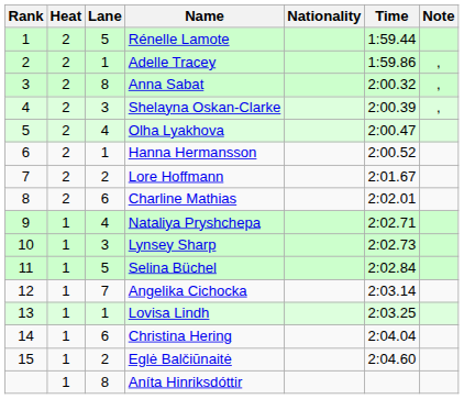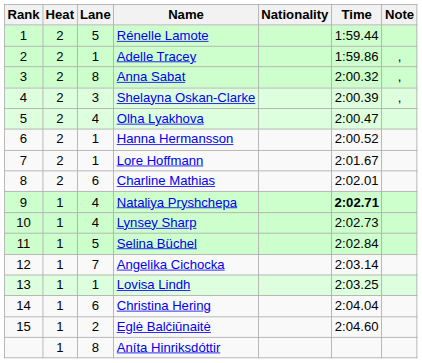 <table class="wikitable sortable" style="text-align:center">
 <tr>
 <th>Rank</th>
 <th>Heat</th>
 <th>Lane</th>
 <th>Name</th>
 <th>Nationality</th>
 <th>Time</th>
 <th>Note</th>
 </tr>
 <tr bgcolor=ccffcc>
 <td>1</td>
 <td>2</td>
 <td>5</td>
 <td align=left><a href='#'>Rénelle Lamote</a></td>
 <td align=left></td>
 <td>1:59.44</td>
 <td></td>
 </tr>
 <tr bgcolor=ccffcc>
 <td>2</td>
 <td>2</td>
 <td>1</td>
 <td align=left><a href='#'>Adelle Tracey</a></td>
 <td align=left></td>
 <td>1:59.86</td>
 <td>, </td>
 </tr>
 <tr bgcolor=ccffcc>
 <td>3</td>
 <td>2</td>
 <td>8</td>
 <td align=left><a href='#'>Anna Sabat</a></td>
 <td align=left></td>
 <td>2:00.32</td>
 <td>, </td>
 </tr>
 <tr bgcolor=ddffdd>
 <td>4</td>
 <td>2</td>
 <td>3</td>
 <td align=left><a href='#'>Shelayna Oskan-Clarke</a></td>
 <td align=left></td>
 <td>2:00.39</td>
 <td>, </td>
 </tr>
 <tr bgcolor=ddffdd>
 <td>5</td>
 <td>2</td>
 <td>4</td>
 <td align=left><a href='#'>Olha Lyakhova</a></td>
 <td align=left></td>
 <td>2:00.47</td>
 <td></td>
 </tr>
 <tr>
 <td>6</td>
 <td>2</td>
 <td>1</td>
 <td align=left><a href='#'>Hanna Hermansson</a></td>
 <td align=left></td>
 <td>2:00.52</td>
 <td></td>
 </tr>
 <tr>
 <td>7</td>
 <td>2</td>
-<td>2</td>
+<td>1</td>
 <td align=left><a href='#'>Lore Hoffmann</a></td>
 <td align=left></td>
 <td>2:01.67</td>
 <td></td>
 </tr>
 <tr>
 <td>8</td>
 <td>2</td>
 <td>6</td>
 <td align=left><a href='#'>Charline Mathias</a></td>
 <td align=left></td>
 <td>2:02.01</td>
 <td></td>
 </tr>
 <tr bgcolor=ccffcc>
 <td>9</td>
 <td>1</td>
 <td>4</td>
 <td align=left><a href='#'>Nataliya Pryshchepa</a></td>
 <td align=left></td>
-<td>2:02.71</td>
+<td><strong>2:02.71</strong></td>
 <td></td>
 </tr>
 <tr bgcolor=ccffcc>
 <td>10</td>
 <td>1</td>
-<td>3</td>
+<td>4</td>
 <td align=left><a href='#'>Lynsey Sharp</a></td>
 <td align=left></td>
 <td>2:02.73</td>
 <td></td>
 </tr>
 <tr bgcolor=ccffcc>
 <td>11</td>
 <td>1</td>
 <td>5</td>
 <td align=left><a href='#'>Selina Büchel</a></td>
 <td align=left></td>
 <td>2:02.84</td>
 <td></td>
 </tr>
 <tr>
 <td>12</td>
 <td>1</td>
 <td>7</td>
 <td align=left><a href='#'>Angelika Cichocka</a></td>
 <td align=left></td>
 <td>2:03.14</td>
 <td></td>
 </tr>
 <tr bgcolor=ddffdd>
 <td>13</td>
 <td>1</td>
 <td>1</td>
 <td align=left><a href='#'>Lovisa Lindh</a></td>
 <td align=left></td>
 <td>2:03.25</td>
 <td></td>
 </tr>
 <tr>
 <td>14</td>
 <td>1</td>
 <td>6</td>
 <td align=left><a href='#'>Christina Hering</a></td>
 <td align=left></td>
 <td>2:04.04</td>
 <td></td>
 </tr>
 <tr>
 <td>15</td>
 <td>1</td>
 <td>2</td>
 <td align=left><a href='#'>Eglė Balčiūnaitė</a></td>
 <td align=left></td>
 <td>2:04.60</td>
 <td></td>
 </tr>
 <tr>
 <td></td>
 <td>1</td>
 <td>8</td>
 <td align=left><a href='#'>Aníta Hinriksdóttir</a></td>
 <td align=left></td>
 <td></td>
 <td></td>
 </tr>
 </table>
